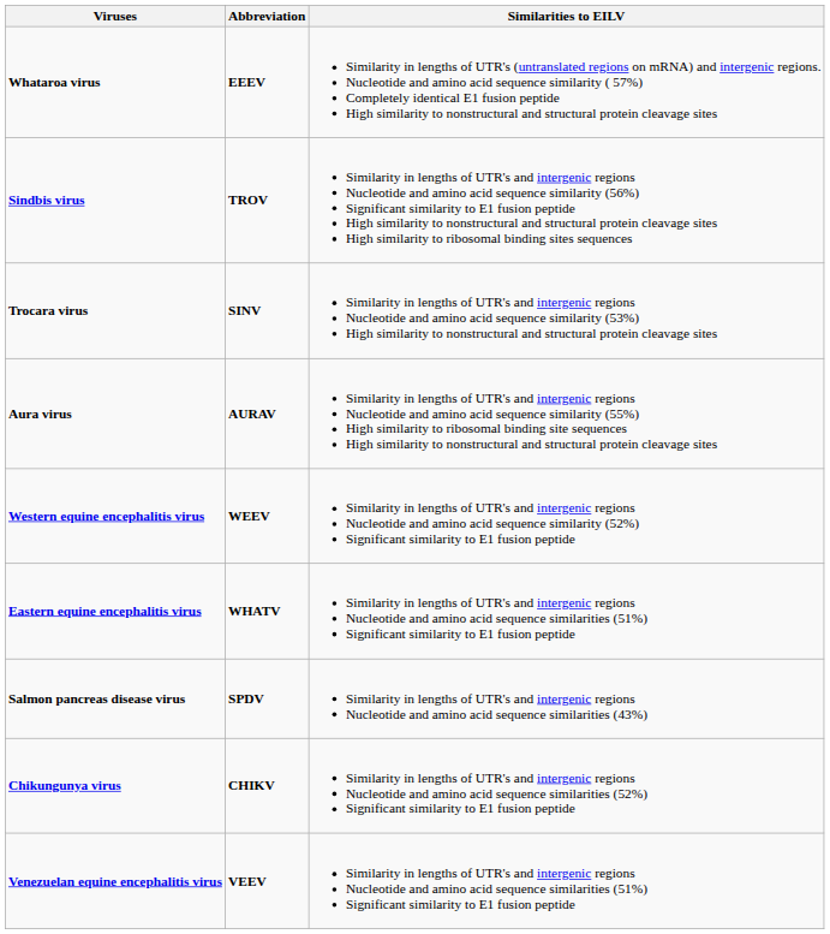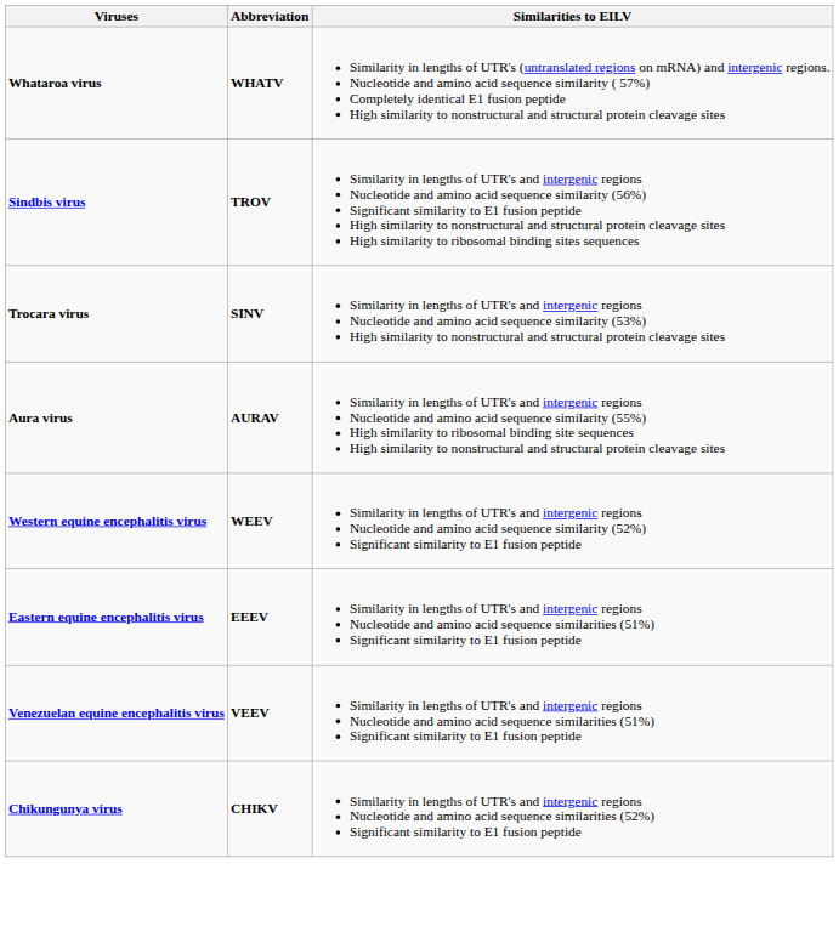 <table class="wikitable sortable">
 <tr>
 <th>Viruses</th>
 <th>Abbreviation</th>
 <th>Similarities to EILV</th>
 </tr>
 <tr>
 <td><strong>Whataroa virus</strong></td>
-<td><strong>EEEV</strong></td>
+<td><strong>WHATV</strong></td>
 <td><br><ul><li>Similarity in lengths of UTR's (<a href='#'>untranslated regions</a> on mRNA) and <a href='#'>intergenic</a> regions.</li><li>Nucleotide and amino acid sequence similarity ( 57%)</li><li>Completely identical E1 fusion peptide</li><li>High similarity to nonstructural and structural protein cleavage sites</li></ul></td>
 </tr>
 <tr>
 <td><strong><a href='#'>Sindbis virus</a></strong></td>
 <td><strong>TROV</strong></td>
 <td><br><ul><li>Similarity in lengths of UTR's and <a href='#'>intergenic</a> regions</li><li>Nucleotide and amino acid sequence similarity (56%)</li><li>Significant similarity to E1 fusion peptide</li><li>High similarity to nonstructural and structural protein cleavage sites</li><li>High similarity to ribosomal binding sites sequences</li></ul></td>
 </tr>
 <tr>
 <td><strong>Trocara virus</strong></td>
 <td><strong>SINV</strong></td>
 <td><br><ul><li>Similarity in lengths of UTR's and <a href='#'>intergenic</a> regions</li><li>Nucleotide and amino acid sequence similarity (53%)</li><li>High similarity to nonstructural and structural protein cleavage sites</li></ul></td>
 </tr>
 <tr>
 <td><strong>Aura virus</strong></td>
 <td><strong>AURAV</strong></td>
 <td><br><ul><li>Similarity in lengths of UTR's and <a href='#'>intergenic</a> regions</li><li>Nucleotide and amino acid sequence similarity (55%)</li><li>High similarity to ribosomal binding site sequences</li><li>High similarity to nonstructural and structural protein cleavage sites</li></ul></td>
 </tr>
 <tr>
 <td><strong><a href='#'>Western equine encephalitis virus</a></strong></td>
 <td><strong>WEEV</strong></td>
 <td><br><ul><li>Similarity in lengths of UTR's and <a href='#'>intergenic</a> regions</li><li>Nucleotide and amino acid sequence similarity (52%)</li><li>Significant similarity to E1 fusion peptide</li></ul></td>
 </tr>
 <tr>
 <td><strong><a href='#'>Eastern equine encephalitis virus</a></strong></td>
-<td><strong>WHATV</strong></td>
+<td><strong>EEEV</strong></td>
 <td><br><ul><li>Similarity in lengths of UTR's and <a href='#'>intergenic</a> regions</li><li>Nucleotide and amino acid sequence similarities (51%)</li><li>Significant similarity to E1 fusion peptide</li></ul></td>
 </tr>
 <tr>
-<td><strong>Salmon pancreas disease virus</strong></td>
-<td><strong>SPDV</strong></td>
-<td><br><ul><li>Similarity in lengths of UTR's and <a href='#'>intergenic</a> regions</li><li>Nucleotide and amino acid sequence similarities (43%)</li></ul></td>
+<td><strong><a href='#'>Venezuelan equine encephalitis virus</a></strong></td>
+<td><strong>VEEV</strong></td>
+<td><br><ul><li>Similarity in lengths of UTR's and <a href='#'>intergenic</a> regions</li><li>Nucleotide and amino acid sequence similarities (51%)</li><li>Significant similarity to E1 fusion peptide</li></ul></td>
 </tr>
 <tr>
 <td><strong><a href='#'>Chikungunya virus</a></strong></td>
 <td><strong>CHIKV</strong></td>
 <td><br><ul><li>Similarity in lengths of UTR's and <a href='#'>intergenic</a> regions</li><li>Nucleotide and amino acid sequence similarities (52%)</li><li>Significant similarity to E1 fusion peptide</li></ul></td>
 </tr>
-<tr>
-<td><strong><a href='#'>Venezuelan equine encephalitis virus</a></strong></td>
-<td><strong>VEEV</strong></td>
-<td><br><ul><li>Similarity in lengths of UTR's and <a href='#'>intergenic</a> regions</li><li>Nucleotide and amino acid sequence similarities (51%)</li><li>Significant similarity to E1 fusion peptide</li></ul></td>
-</tr>
 </table>
